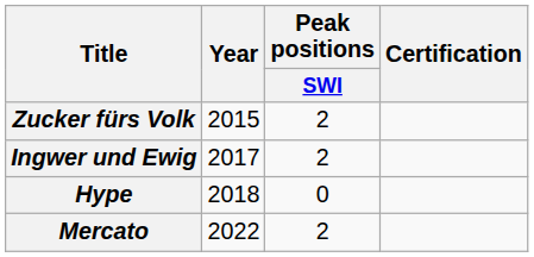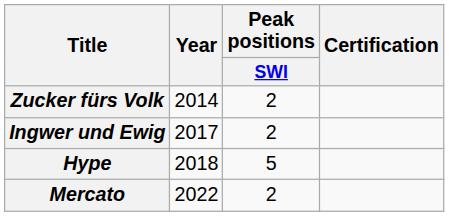 <table class="wikitable plainrowheaders" style="text-align:center">
 <tr>
 <th scope="col" rowspan="2">Title</th>
 <th scope="col" rowspan="2">Year</th>
 <th scope="col" colspan="1">Peak positions</th>
 <th rowspan="2">Certification</th>
 </tr>
 <tr>
 <th scope="col" style="width:3em;font-size:90%;"><a href='#'>SWI</a><br></th>
 </tr>
 <tr>
 <th scope="row"><em>Zucker fürs Volk</em></th>
-<td>2015</td>
+<td>2014</td>
 <td>2</td>
 <td></td>
 </tr>
 <tr>
 <th scope="row"><em>Ingwer und Ewig</em></th>
 <td>2017</td>
 <td>2</td>
 <td></td>
 </tr>
 <tr>
 <th scope="row"><em>Hype</em></th>
 <td>2018</td>
-<td>0</td>
+<td>5</td>
 <td></td>
 </tr>
 <tr>
 <th scope="row"><em>Mercato</em></th>
 <td>2022</td>
 <td>2</td>
 <td></td>
 </tr>
 </table>
